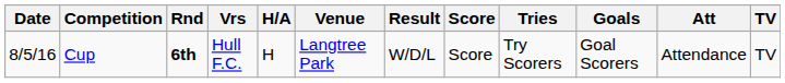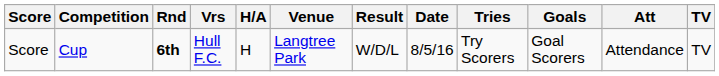 <table class="wikitable"  style="font-size:85%; width:100%;">
 <tr>
-<th>Date</th>
+<th>Score</th>
 <th>Competition</th>
 <th>Rnd</th>
 <th>Vrs</th>
 <th>H/A</th>
 <th>Venue</th>
 <th>Result</th>
-<th>Score</th>
+<th>Date</th>
 <th>Tries</th>
 <th>Goals</th>
 <th>Att</th>
 <th>TV</th>
 </tr>
 <tr>
-<td>8/5/16</td>
+<td>Score</td>
 <td><a href='#'>Cup</a></td>
 <td><strong>6th</strong></td>
 <td><a href='#'>Hull F.C.</a></td>
 <td>H</td>
 <td><a href='#'>Langtree Park</a></td>
 <td>W/D/L</td>
-<td>Score</td>
+<td>8/5/16</td>
 <td>Try Scorers</td>
 <td>Goal Scorers</td>
 <td>Attendance</td>
 <td>TV</td>
 </tr>
 </table>
